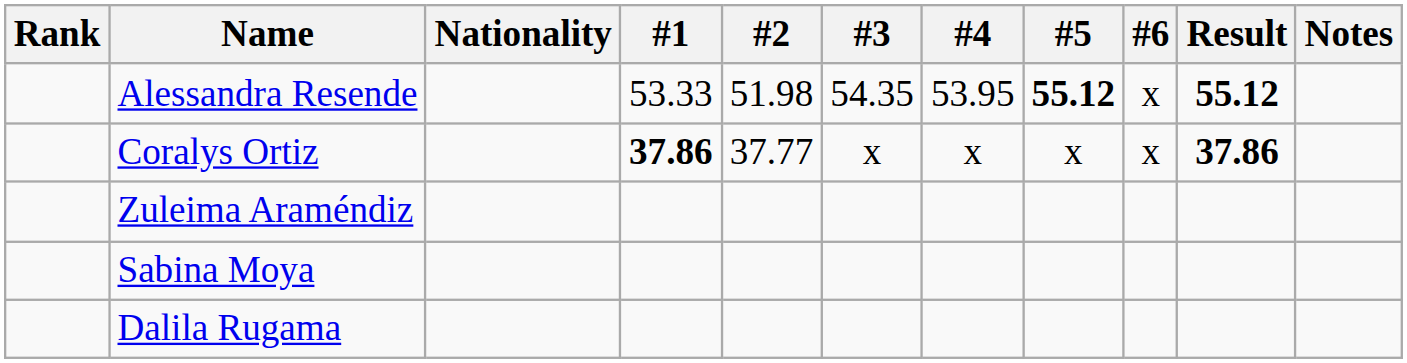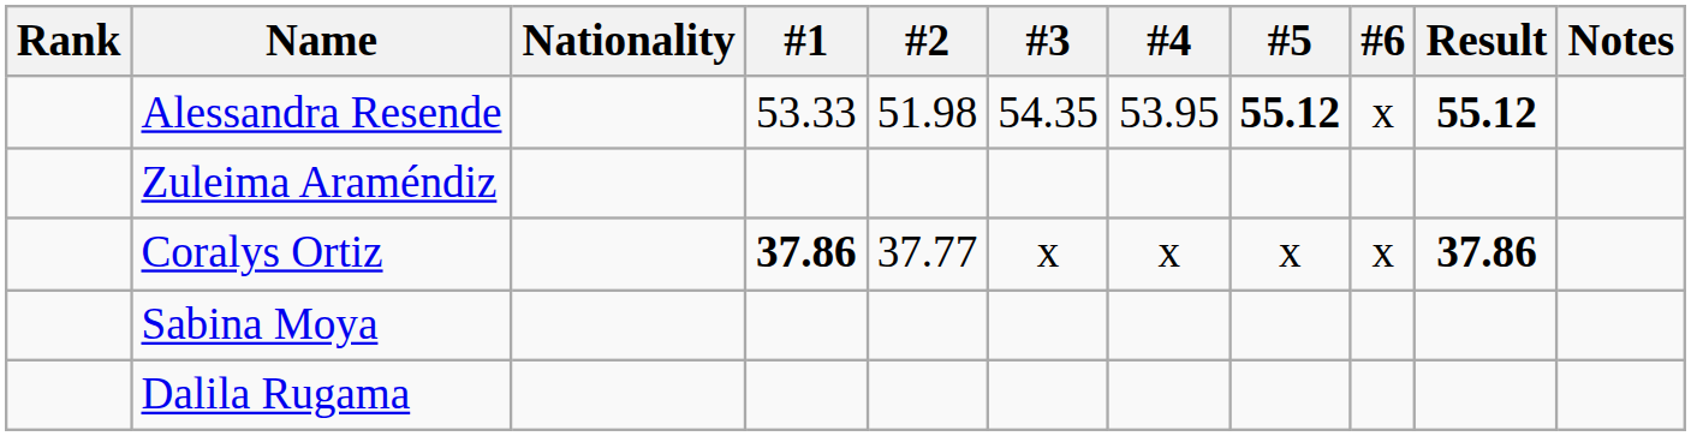 <table class="wikitable sortable" style="text-align:center">
 <tr>
 <th>Rank</th>
 <th>Name</th>
 <th>Nationality</th>
 <th>#1</th>
 <th>#2</th>
 <th>#3</th>
 <th>#4</th>
 <th>#5</th>
 <th>#6</th>
 <th>Result</th>
 <th>Notes</th>
 </tr>
 <tr>
 <td></td>
 <td align=left><a href='#'>Alessandra Resende</a></td>
 <td align=left></td>
 <td>53.33</td>
 <td>51.98</td>
 <td>54.35</td>
 <td>53.95</td>
 <td><strong>55.12</strong></td>
 <td>x</td>
 <td><strong>55.12</strong></td>
 <td></td>
 </tr>
 <tr>
 <td></td>
+<td align=left><a href='#'>Zuleima Araméndiz</a></td>
+<td align=left></td>
+<td></td>
+<td></td>
+<td></td>
+<td></td>
+<td></td>
+<td></td>
+<td><strong></strong></td>
+<td></td>
+</tr>
+<tr>
+<td></td>
 <td align=left><a href='#'>Coralys Ortiz</a></td>
 <td align=left></td>
 <td><strong>37.86</strong></td>
 <td>37.77</td>
 <td>x</td>
 <td>x</td>
 <td>x</td>
 <td>x</td>
 <td><strong>37.86</strong></td>
-<td></td>
-</tr>
-<tr>
-<td></td>
-<td align=left><a href='#'>Zuleima Araméndiz</a></td>
-<td align=left></td>
-<td></td>
-<td></td>
-<td></td>
-<td></td>
-<td></td>
-<td></td>
-<td><strong></strong></td>
 <td></td>
 </tr>
 <tr>
 <td></td>
 <td align=left><a href='#'>Sabina Moya</a></td>
 <td align=left></td>
 <td></td>
 <td></td>
 <td></td>
 <td></td>
 <td></td>
 <td></td>
 <td><strong></strong></td>
 <td></td>
 </tr>
 <tr>
 <td></td>
 <td align=left><a href='#'>Dalila Rugama</a></td>
 <td align=left></td>
 <td></td>
 <td></td>
 <td></td>
 <td></td>
 <td></td>
 <td></td>
 <td><strong></strong></td>
 <td></td>
 </tr>
 </table>
